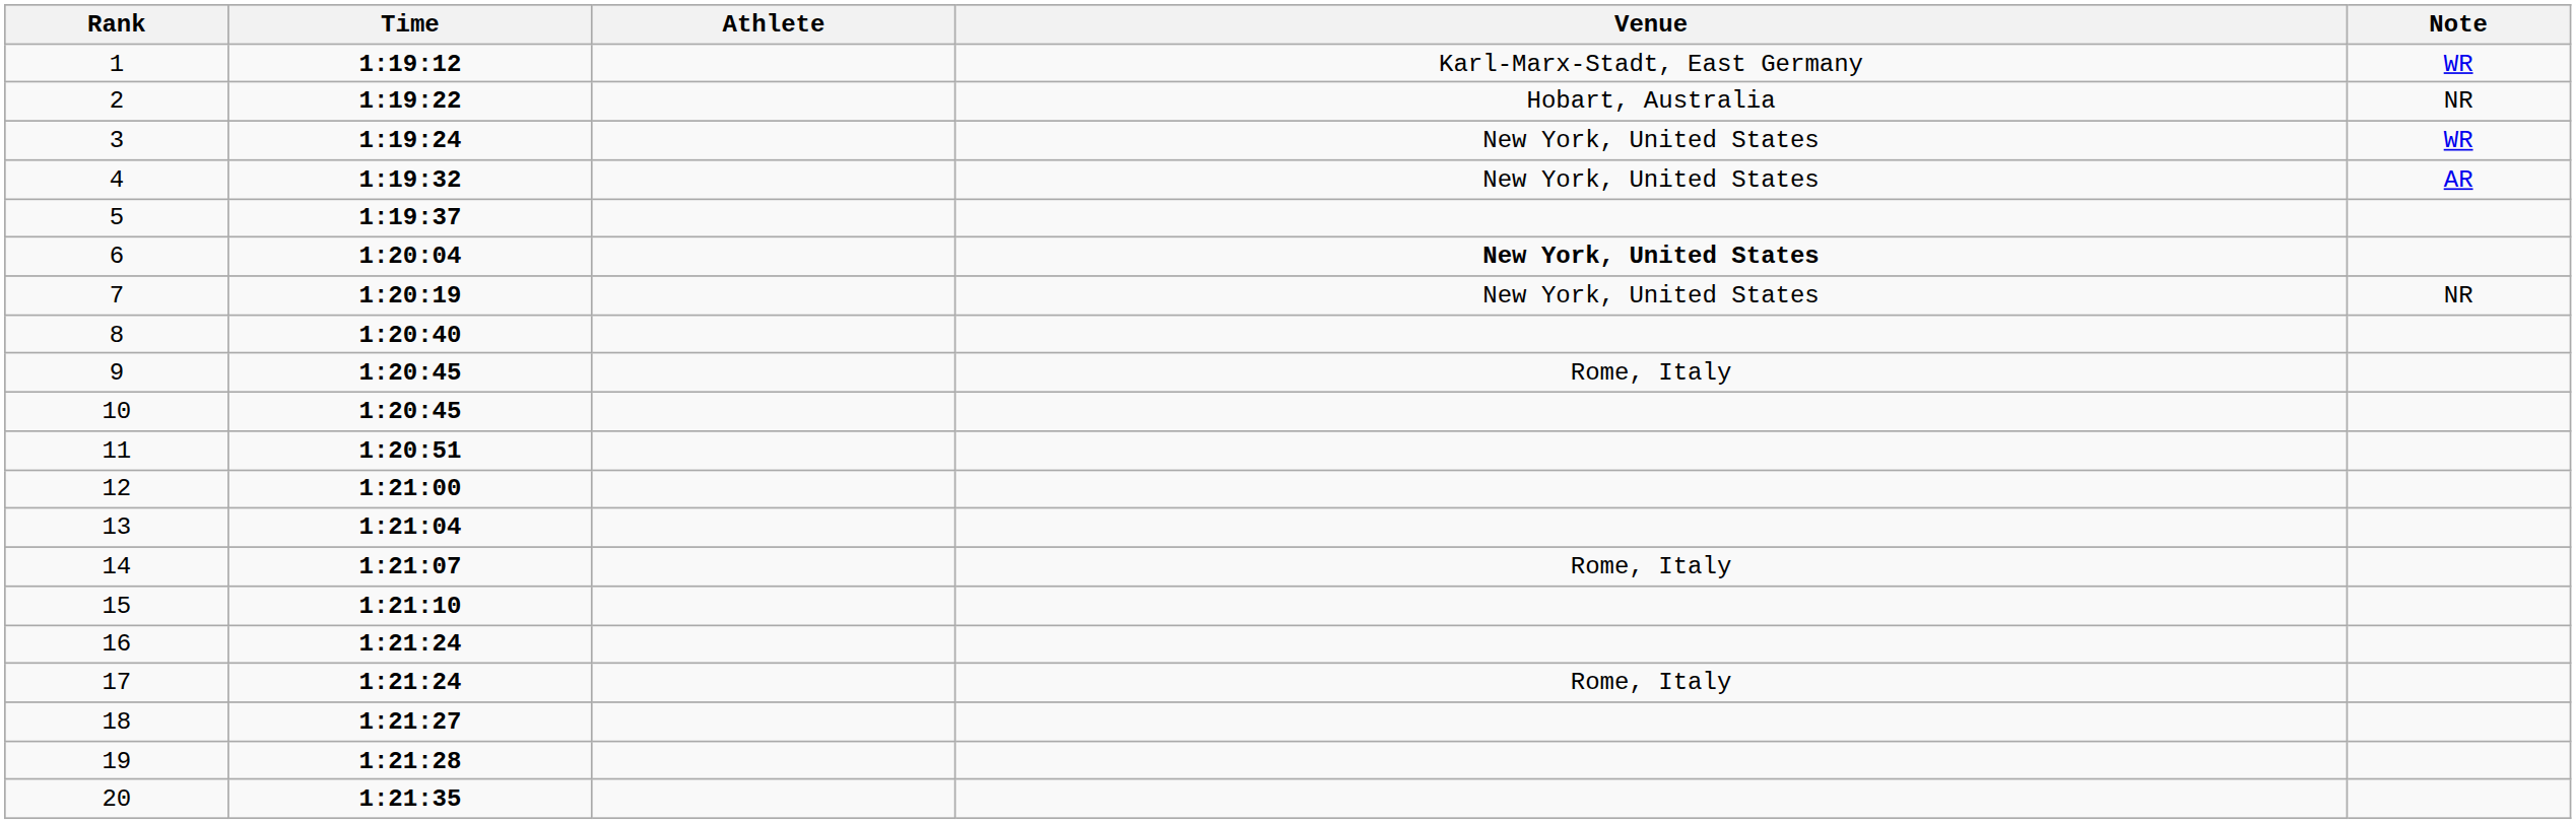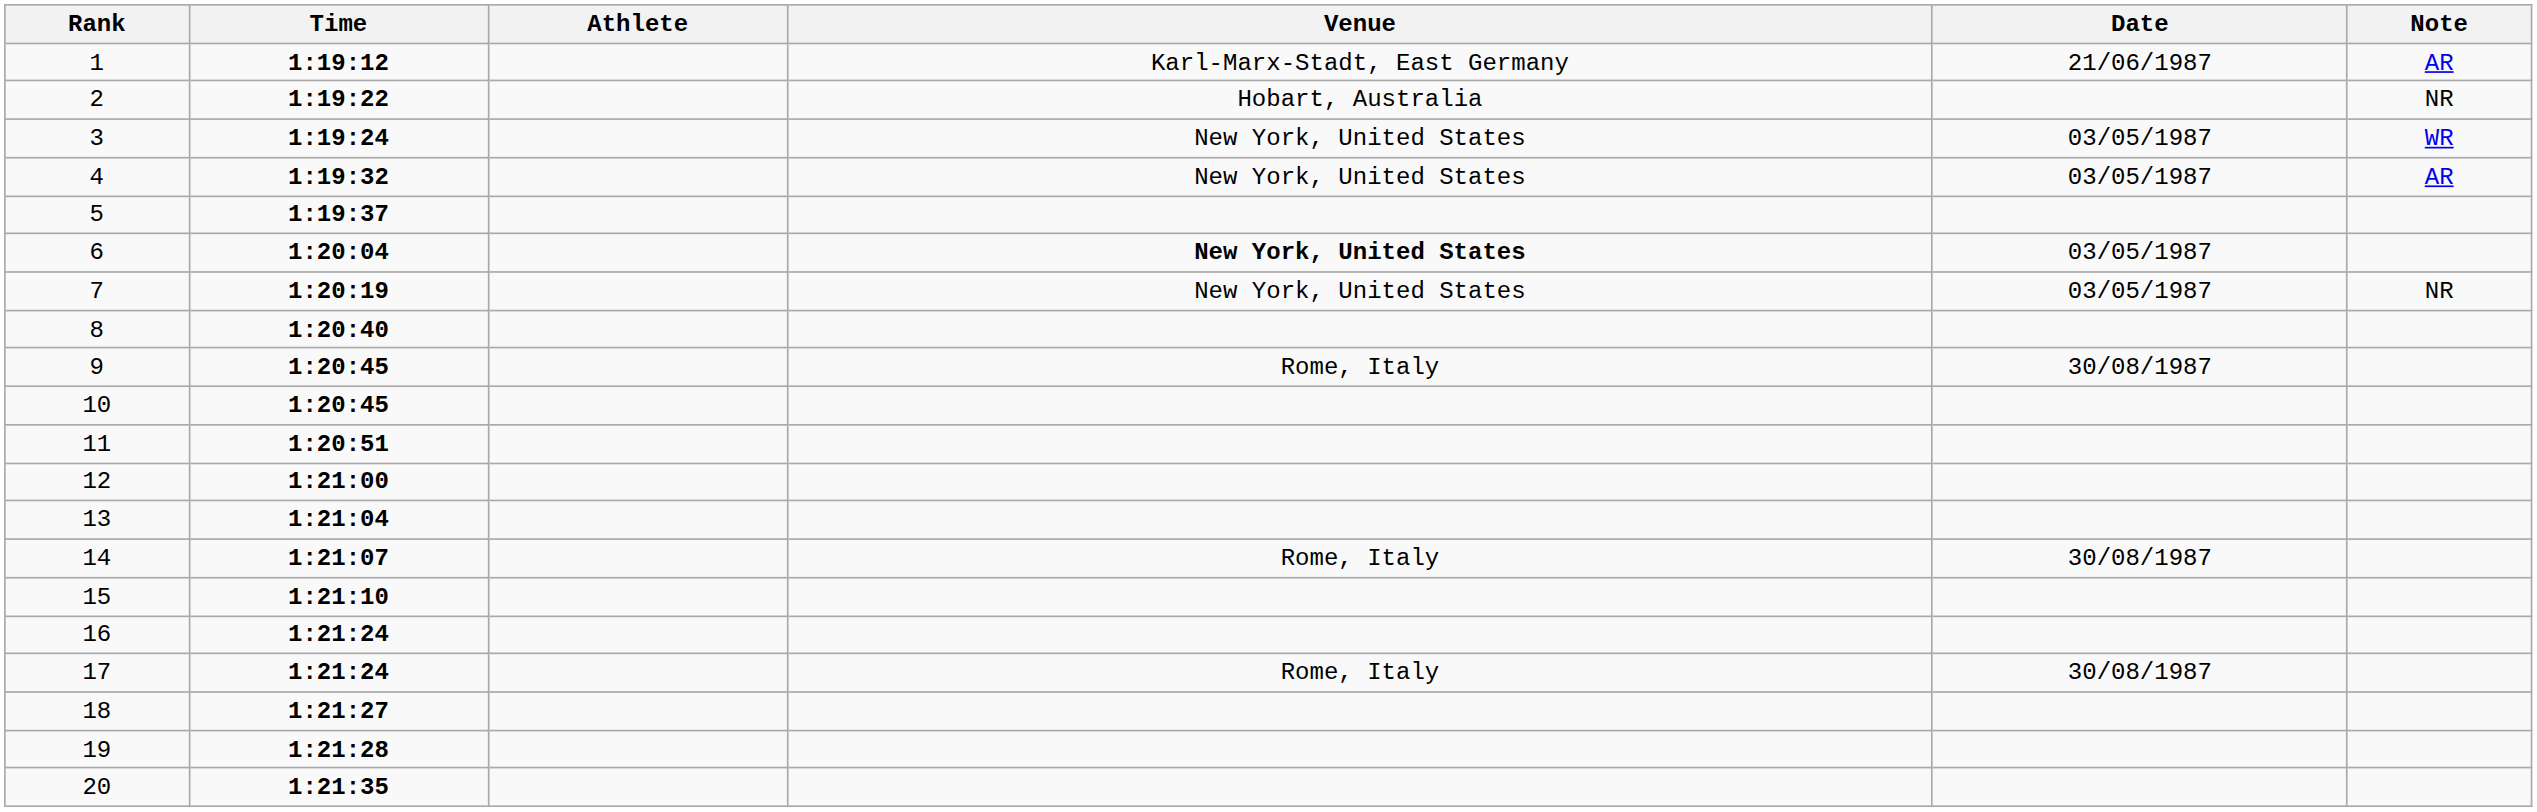 <table class="wikitable" style=" text-align:center; font-size:110%;" width="95%">
 <tr>
 <th>Rank</th>
 <th>Time</th>
 <th>Athlete</th>
 <th>Venue</th>
+<th>Date</th>
 <th>Note</th>
 </tr>
 <tr>
 <td>1</td>
 <td><strong>1:19:12</strong></td>
 <td align=left></td>
 <td>Karl-Marx-Stadt, East Germany</td>
-<td><a href='#'>WR</a></td>
+<td>21/06/1987</td>
+<td><a href='#'>AR</a></td>
 </tr>
 <tr>
 <td>2</td>
 <td><strong>1:19:22</strong></td>
 <td align=left></td>
 <td>Hobart, Australia</td>
+<td></td>
 <td>NR</td>
 </tr>
 <tr>
 <td>3</td>
 <td><strong>1:19:24</strong></td>
 <td align=left></td>
 <td>New York, United States</td>
+<td>03/05/1987</td>
 <td><a href='#'>WR</a></td>
 </tr>
 <tr>
 <td>4</td>
 <td><strong>1:19:32</strong></td>
 <td align=left></td>
 <td>New York, United States</td>
+<td>03/05/1987</td>
 <td><a href='#'>AR</a></td>
 </tr>
 <tr>
 <td>5</td>
 <td><strong>1:19:37</strong></td>
 <td align=left></td>
 <td></td>
 <td></td>
+<td></td>
 </tr>
 <tr>
 <td>6</td>
 <td><strong>1:20:04</strong></td>
 <td align=left></td>
 <td><strong>New York, United States</strong></td>
+<td>03/05/1987</td>
 <td></td>
 </tr>
 <tr>
 <td>7</td>
 <td><strong>1:20:19</strong></td>
 <td align=left></td>
 <td>New York, United States</td>
+<td>03/05/1987</td>
 <td>NR</td>
 </tr>
 <tr>
 <td>8</td>
 <td><strong>1:20:40</strong></td>
 <td align=left></td>
 <td></td>
 <td></td>
+<td></td>
 </tr>
 <tr>
 <td>9</td>
 <td><strong>1:20:45</strong></td>
 <td align=left></td>
 <td>Rome, Italy</td>
+<td>30/08/1987</td>
 <td></td>
 </tr>
 <tr>
 <td>10</td>
 <td><strong>1:20:45</strong></td>
 <td align=left></td>
+<td></td>
 <td></td>
 <td></td>
 </tr>
 <tr>
 <td>11</td>
 <td><strong>1:20:51</strong></td>
 <td align=left></td>
 <td></td>
 <td></td>
+<td></td>
 </tr>
 <tr>
 <td>12</td>
 <td><strong>1:21:00</strong></td>
 <td align=left></td>
+<td></td>
 <td></td>
 <td></td>
 </tr>
 <tr>
 <td>13</td>
 <td><strong>1:21:04</strong></td>
 <td align=left></td>
 <td></td>
 <td></td>
+<td></td>
 </tr>
 <tr>
 <td>14</td>
 <td><strong>1:21:07</strong></td>
 <td align=left></td>
 <td>Rome, Italy</td>
+<td>30/08/1987</td>
 <td></td>
 </tr>
 <tr>
 <td>15</td>
 <td><strong>1:21:10</strong></td>
 <td align=left></td>
+<td></td>
 <td></td>
 <td></td>
 </tr>
 <tr>
 <td>16</td>
 <td><strong>1:21:24</strong></td>
 <td align=left></td>
 <td></td>
 <td></td>
+<td></td>
 </tr>
 <tr>
 <td>17</td>
 <td><strong>1:21:24</strong></td>
 <td align=left></td>
 <td>Rome, Italy</td>
+<td>30/08/1987</td>
 <td></td>
 </tr>
 <tr>
 <td>18</td>
 <td><strong>1:21:27</strong></td>
 <td align=left></td>
+<td></td>
 <td></td>
 <td></td>
 </tr>
 <tr>
 <td>19</td>
 <td><strong>1:21:28</strong></td>
 <td align=left></td>
 <td></td>
 <td></td>
+<td></td>
 </tr>
 <tr>
 <td>20</td>
 <td><strong>1:21:35</strong></td>
 <td align=left></td>
 <td></td>
 <td></td>
+<td></td>
 </tr>
 </table>
